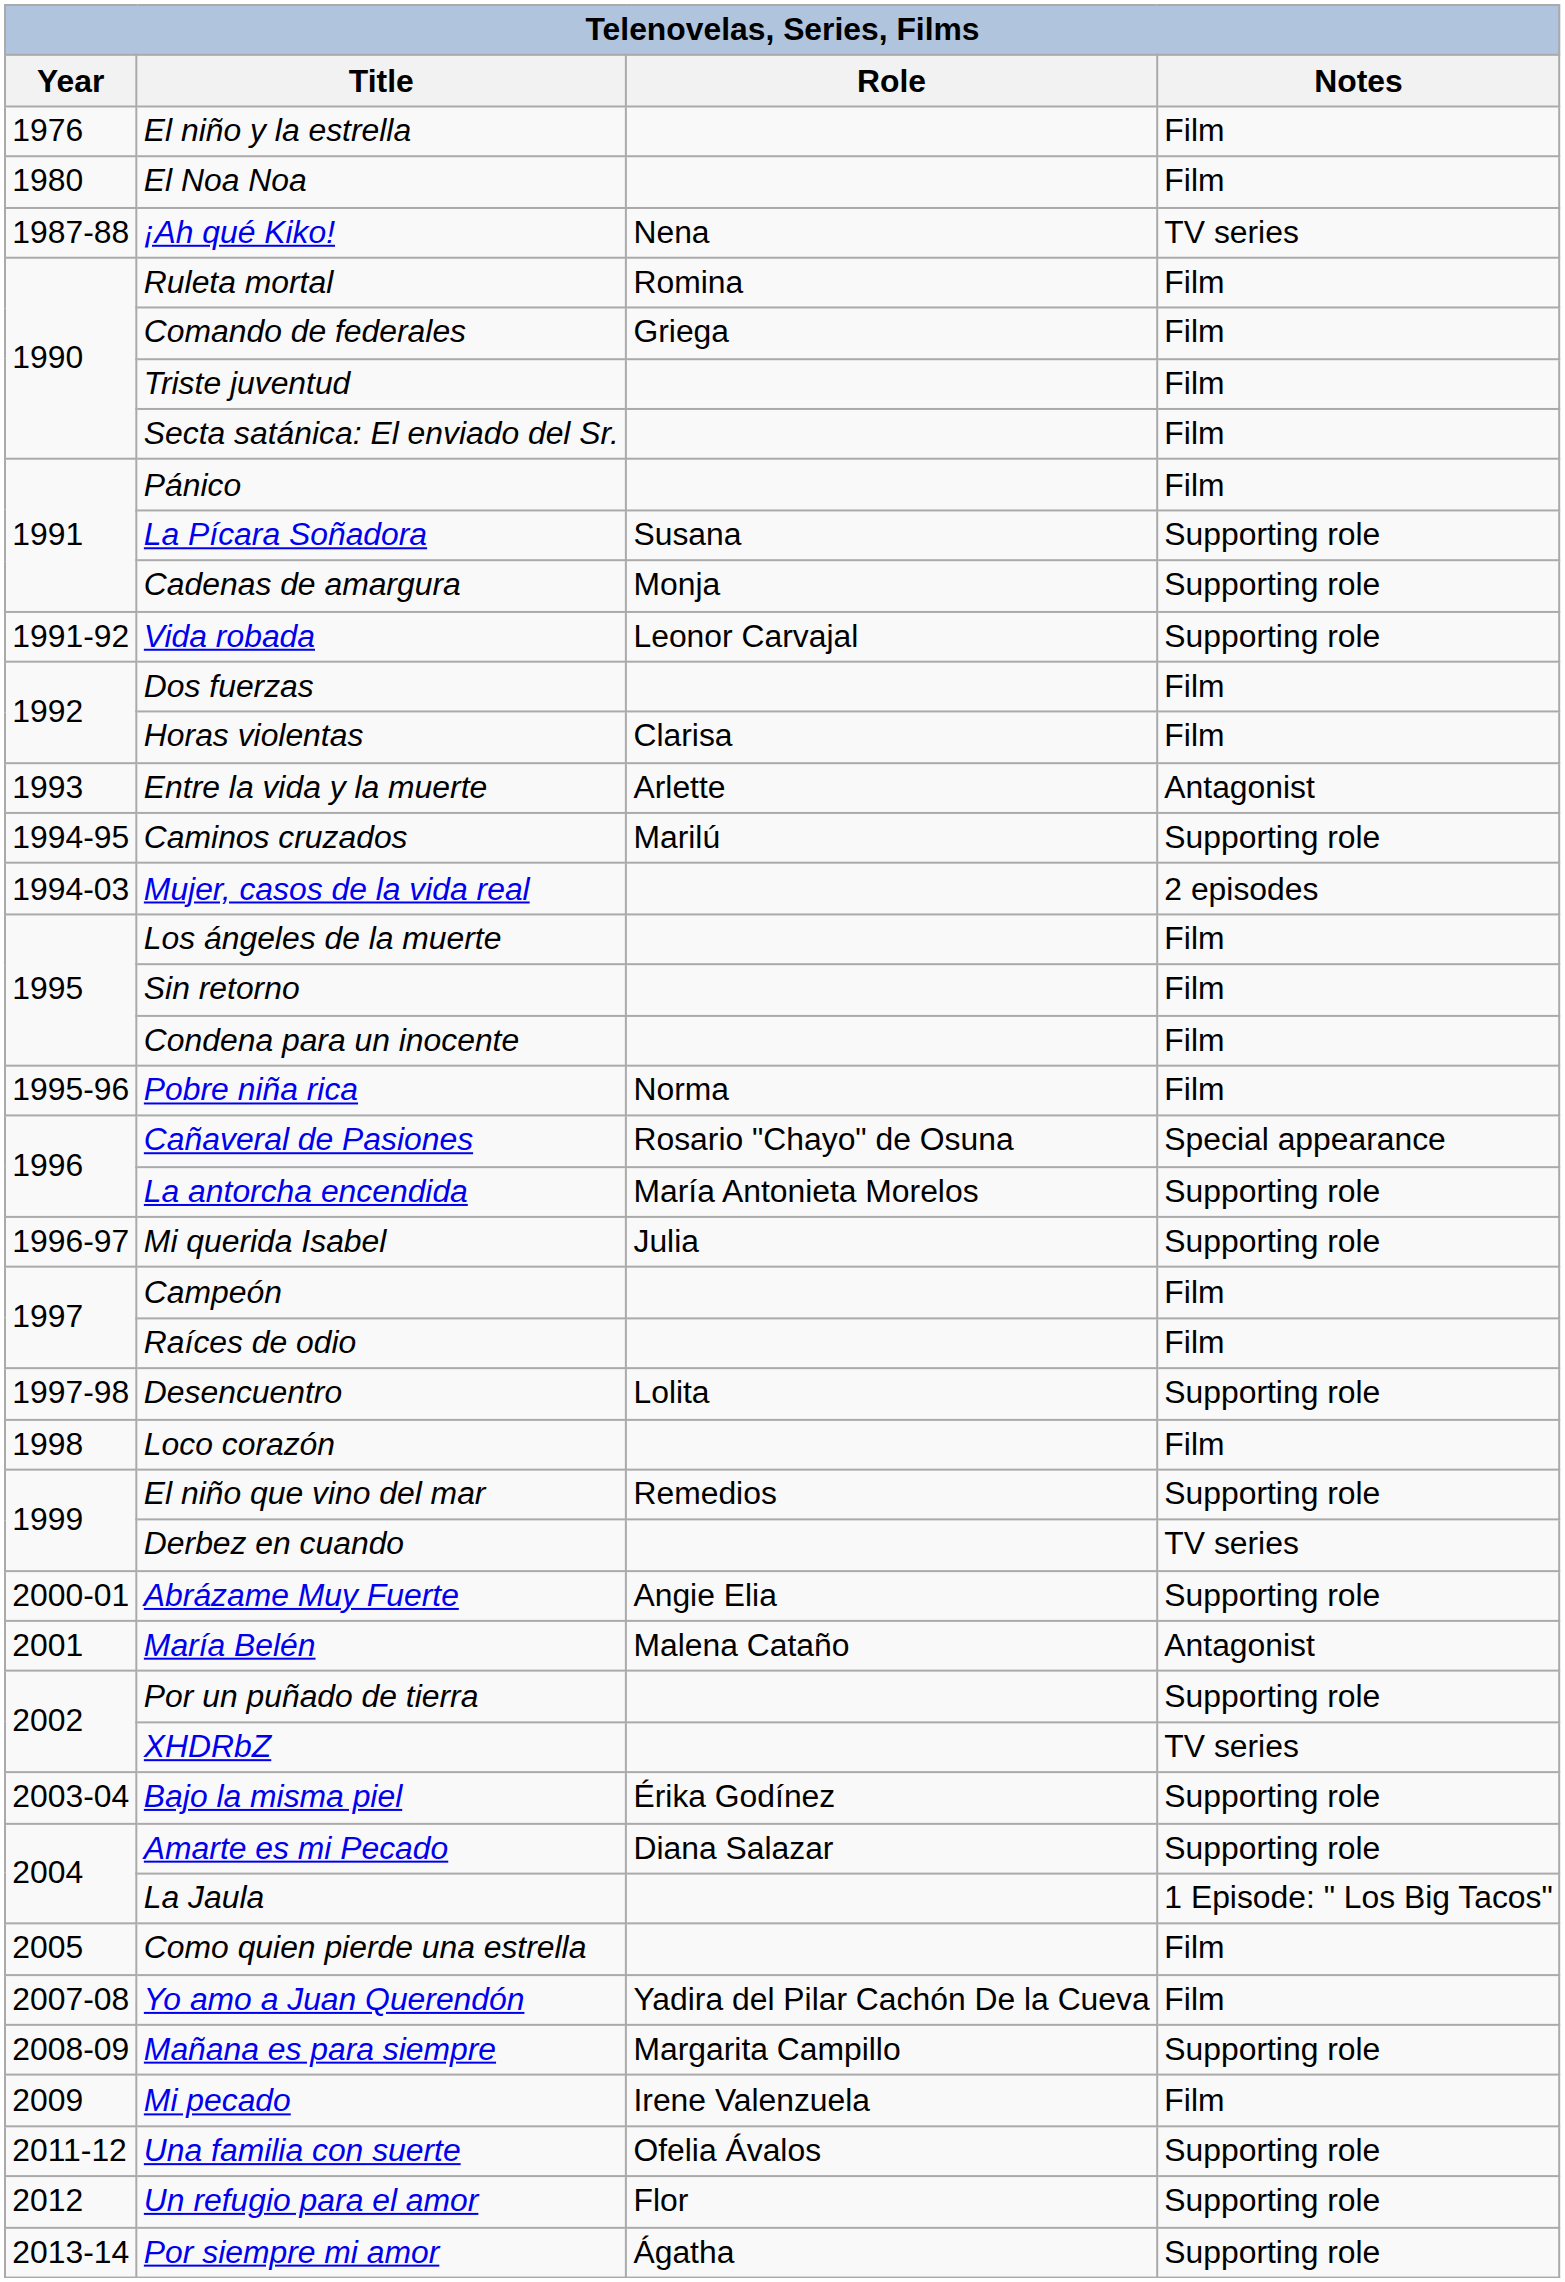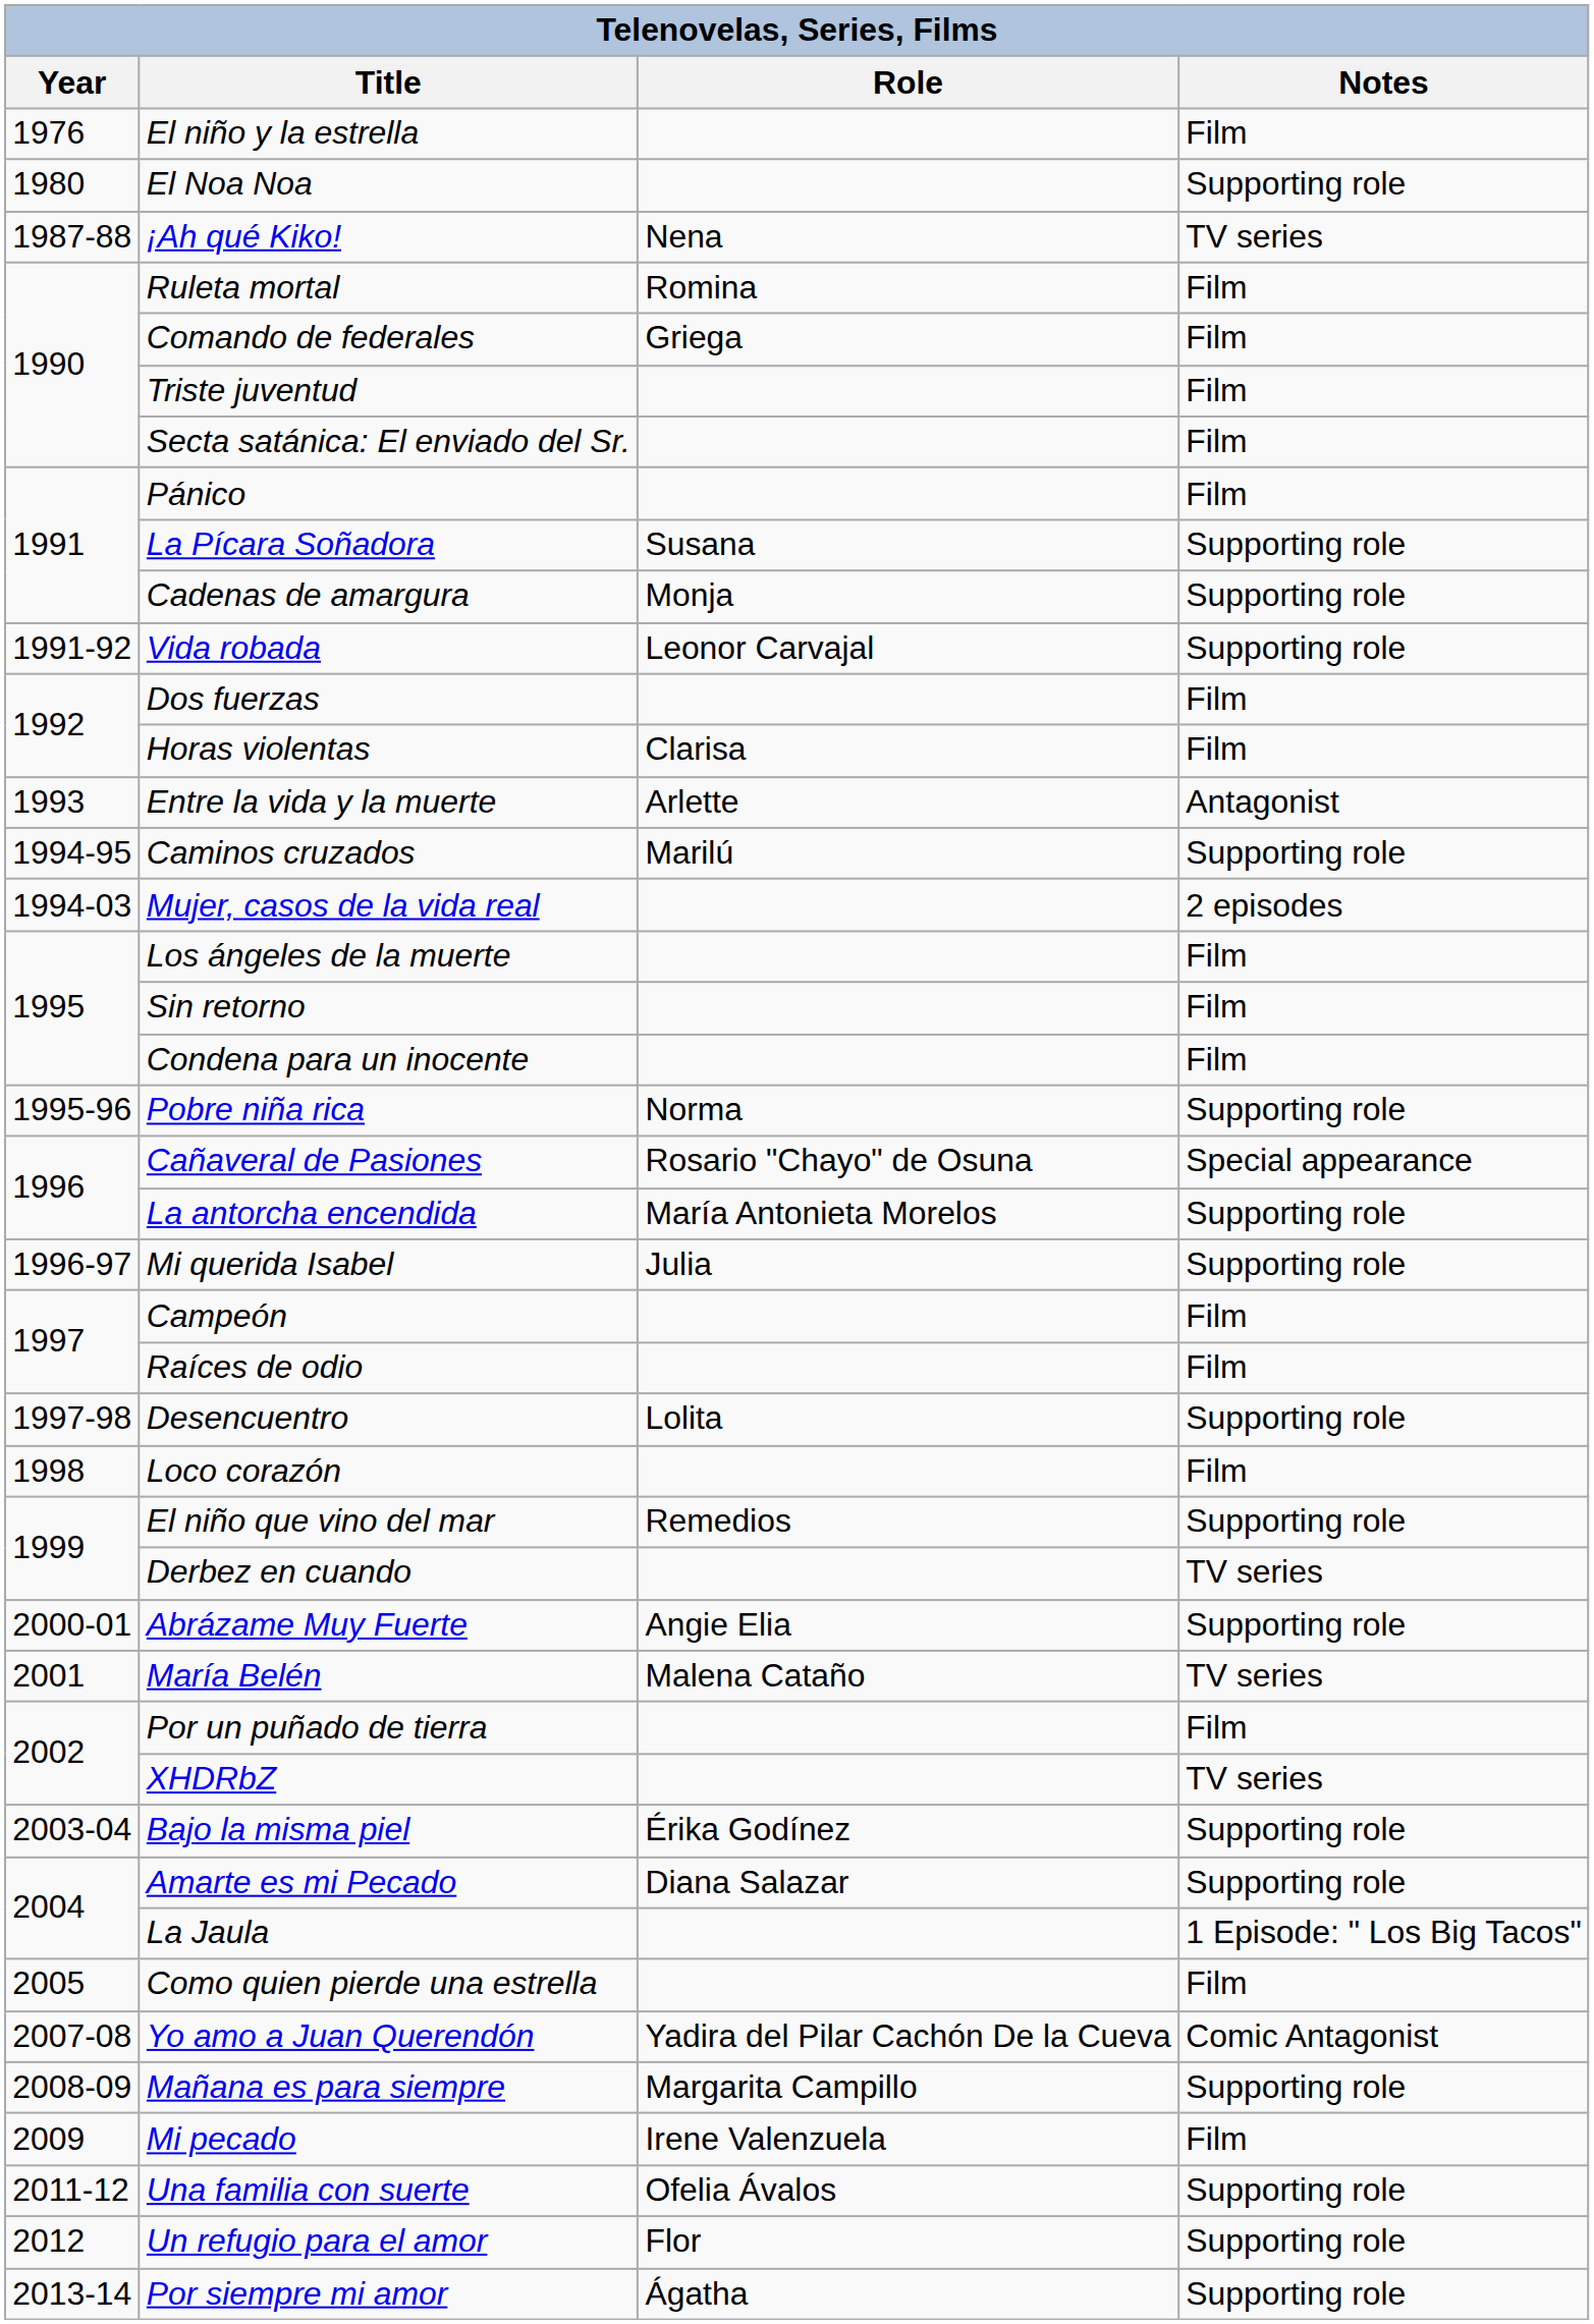 <table class="wikitable">
 <tr>
 <th colspan="5" style="background:LightSteelBlue;">Telenovelas, Series, Films</th>
 </tr>
 <tr>
 <th>Year</th>
 <th>Title</th>
 <th>Role</th>
 <th>Notes</th>
 </tr>
 <tr>
 <td>1976</td>
 <td><em>El niño y la estrella</em></td>
 <td></td>
 <td>Film</td>
 </tr>
 <tr>
 <td>1980</td>
 <td><em>El Noa Noa</em></td>
 <td></td>
-<td>Film</td>
+<td>Supporting role</td>
 </tr>
 <tr>
 <td>1987-88</td>
 <td><em><a href='#'>¡Ah qué Kiko!</a></em></td>
 <td>Nena</td>
 <td>TV series</td>
 </tr>
 <tr>
 <td rowspan=4>1990</td>
 <td><em>Ruleta mortal</em></td>
 <td>Romina</td>
 <td>Film</td>
 </tr>
 <tr>
 <td><em>Comando de federales</em></td>
 <td>Griega</td>
 <td>Film</td>
 </tr>
 <tr>
 <td><em>Triste juventud</em></td>
 <td></td>
 <td>Film</td>
 </tr>
 <tr>
 <td><em>Secta satánica: El enviado del Sr. </em></td>
 <td></td>
 <td>Film</td>
 </tr>
 <tr>
 <td rowspan=3>1991</td>
 <td><em>Pánico </em></td>
 <td></td>
 <td>Film</td>
 </tr>
 <tr>
 <td><em><a href='#'>La Pícara Soñadora</a></em></td>
 <td>Susana</td>
 <td>Supporting role</td>
 </tr>
 <tr>
 <td><em>Cadenas de amargura</em></td>
 <td>Monja</td>
 <td>Supporting role</td>
 </tr>
 <tr>
 <td>1991-92</td>
 <td><em><a href='#'>Vida robada</a></em></td>
 <td>Leonor Carvajal</td>
 <td>Supporting role</td>
 </tr>
 <tr>
 <td rowspan=2>1992</td>
 <td><em>Dos fuerzas</em></td>
 <td></td>
 <td>Film</td>
 </tr>
 <tr>
 <td><em>Horas violentas</em></td>
 <td>Clarisa</td>
 <td>Film</td>
 </tr>
 <tr>
 <td>1993</td>
 <td><em>Entre la vida y la muerte</em></td>
 <td>Arlette</td>
 <td>Antagonist</td>
 </tr>
 <tr>
 <td>1994-95</td>
 <td><em>Caminos cruzados</em></td>
 <td>Marilú</td>
 <td>Supporting role</td>
 </tr>
 <tr>
 <td>1994-03</td>
 <td><em><a href='#'>Mujer, casos de la vida real</a></em></td>
 <td></td>
 <td>2 episodes</td>
 </tr>
 <tr>
 <td rowspan=3>1995</td>
 <td><em>Los ángeles de la muerte</em></td>
 <td></td>
 <td>Film</td>
 </tr>
 <tr>
 <td><em>Sin retorno</em></td>
 <td></td>
 <td>Film</td>
 </tr>
 <tr>
 <td><em>Condena para un inocente </em></td>
 <td></td>
 <td>Film</td>
 </tr>
 <tr>
 <td>1995-96</td>
 <td><em><a href='#'>Pobre niña rica</a></em></td>
 <td>Norma</td>
-<td>Film</td>
+<td>Supporting role</td>
 </tr>
 <tr>
 <td rowspan=2>1996</td>
 <td><em><a href='#'>Cañaveral de Pasiones</a></em></td>
 <td>Rosario "Chayo" de Osuna</td>
 <td>Special appearance</td>
 </tr>
 <tr>
 <td><em><a href='#'>La antorcha encendida</a></em></td>
 <td>María Antonieta Morelos</td>
 <td>Supporting role</td>
 </tr>
 <tr>
 <td>1996-97</td>
 <td><em>Mi querida Isabel</em></td>
 <td>Julia</td>
 <td>Supporting role</td>
 </tr>
 <tr>
 <td rowspan=2>1997</td>
 <td><em>Campeón</em></td>
 <td></td>
 <td>Film</td>
 </tr>
 <tr>
 <td><em>Raíces de odio</em></td>
 <td></td>
 <td>Film</td>
 </tr>
 <tr>
 <td>1997-98</td>
 <td><em>Desencuentro</em></td>
 <td>Lolita</td>
 <td>Supporting role</td>
 </tr>
 <tr>
 <td>1998</td>
 <td><em>Loco corazón</em></td>
 <td></td>
 <td>Film</td>
 </tr>
 <tr>
 <td rowspan=2>1999</td>
 <td><em>El niño que vino del mar</em></td>
 <td>Remedios</td>
 <td>Supporting role</td>
 </tr>
 <tr>
 <td><em>Derbez en cuando</em></td>
 <td></td>
 <td>TV series</td>
 </tr>
 <tr>
 <td>2000-01</td>
 <td><em><a href='#'>Abrázame Muy Fuerte</a></em></td>
 <td>Angie Elia</td>
 <td>Supporting role</td>
 </tr>
 <tr>
 <td>2001</td>
 <td><em><a href='#'>María Belén</a></em></td>
 <td>Malena Cataño</td>
-<td>Antagonist</td>
+<td>TV series</td>
 </tr>
 <tr>
 <td rowspan=2>2002</td>
 <td><em>Por un puñado de tierra</em></td>
 <td></td>
-<td>Supporting role</td>
+<td>Film</td>
 </tr>
 <tr>
 <td><em><a href='#'>XHDRbZ</a></em></td>
 <td></td>
 <td>TV series</td>
 </tr>
 <tr>
 <td>2003-04</td>
 <td><em><a href='#'>Bajo la misma piel</a></em></td>
 <td>Érika Godínez</td>
 <td>Supporting role</td>
 </tr>
 <tr>
 <td rowspan=2>2004</td>
 <td><em><a href='#'>Amarte es mi Pecado</a></em></td>
 <td>Diana Salazar</td>
 <td>Supporting role</td>
 </tr>
 <tr>
 <td><em>La Jaula</em></td>
 <td></td>
 <td>1 Episode: " Los Big Tacos"</td>
 </tr>
 <tr>
 <td>2005</td>
 <td><em>Como quien pierde una estrella</em></td>
 <td></td>
 <td>Film</td>
 </tr>
 <tr>
 <td>2007-08</td>
 <td><em><a href='#'>Yo amo a Juan Querendón</a></em></td>
 <td>Yadira del Pilar Cachón De la Cueva</td>
-<td>Film</td>
+<td>Comic Antagonist</td>
 </tr>
 <tr>
 <td>2008-09</td>
 <td><em><a href='#'>Mañana es para siempre</a></em></td>
 <td>Margarita Campillo</td>
 <td>Supporting role</td>
 </tr>
 <tr>
 <td>2009</td>
 <td><em><a href='#'>Mi pecado</a></em></td>
 <td>Irene Valenzuela</td>
 <td>Film</td>
 </tr>
 <tr>
 <td>2011-12</td>
 <td><em><a href='#'>Una familia con suerte</a></em></td>
 <td>Ofelia Ávalos</td>
 <td>Supporting role</td>
 </tr>
 <tr>
 <td>2012</td>
 <td><em><a href='#'>Un refugio para el amor</a></em></td>
 <td>Flor</td>
 <td>Supporting role</td>
 </tr>
 <tr>
 <td>2013-14</td>
 <td><em><a href='#'>Por siempre mi amor</a></em></td>
 <td>Ágatha</td>
 <td>Supporting role</td>
 </tr>
 </table>
